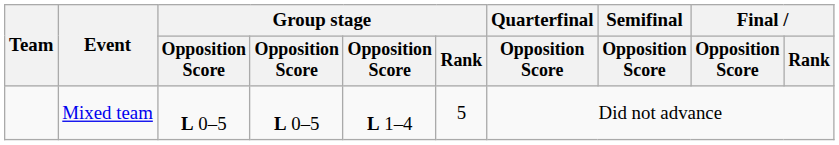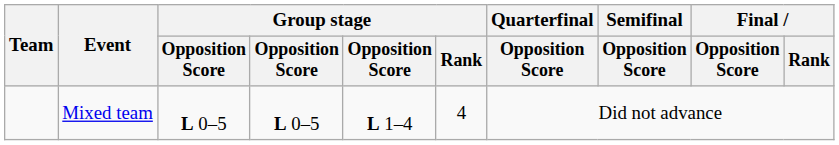 <table class=wikitable style=font-size:90%;text-align:center>
 <tr>
 <th rowspan=2>Team</th>
 <th rowspan=2>Event</th>
 <th colspan=4>Group stage</th>
 <th>Quarterfinal</th>
 <th>Semifinal</th>
 <th colspan=2>Final / </th>
 </tr>
 <tr style=font-size:95%>
 <th>Opposition<br>Score</th>
 <th>Opposition<br>Score</th>
 <th>Opposition<br>Score</th>
 <th>Rank</th>
 <th>Opposition<br>Score</th>
 <th>Opposition<br>Score</th>
 <th>Opposition<br>Score</th>
 <th>Rank</th>
 </tr>
 <tr>
 <td align=left></td>
 <td align=left><a href='#'>Mixed team</a></td>
 <td><br><strong>L</strong> 0–5</td>
 <td><br><strong>L</strong> 0–5</td>
 <td><br><strong>L</strong> 1–4</td>
-<td>5</td>
+<td>4</td>
 <td colspan="4">Did not advance</td>
 </tr>
 </table>
